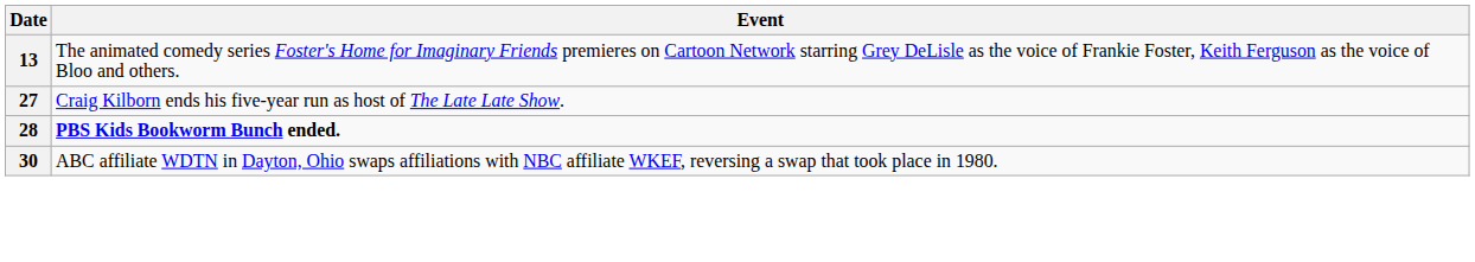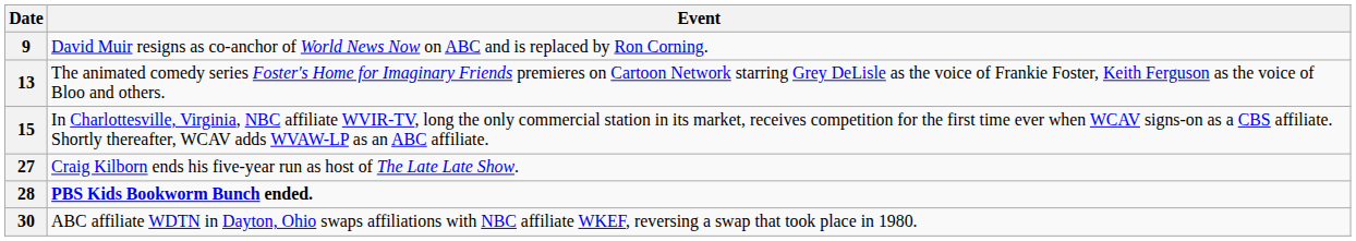 <table class="wikitable">
 <tr>
 <th>Date</th>
 <th>Event</th>
 </tr>
 <tr>
+<th>9</th>
+<td><a href='#'>David Muir</a> resigns as co-anchor of <em><a href='#'>World News Now</a></em> on <a href='#'>ABC</a> and is replaced by <a href='#'>Ron Corning</a>.</td>
+</tr>
+<tr>
 <th>13</th>
 <td>The animated comedy series <em><a href='#'>Foster's Home for Imaginary Friends</a></em> premieres on <a href='#'>Cartoon Network</a> starring <a href='#'>Grey DeLisle</a> as the voice of Frankie Foster, <a href='#'>Keith Ferguson</a> as the voice of Bloo and others.</td>
+</tr>
+<tr>
+<th>15</th>
+<td>In <a href='#'>Charlottesville, Virginia</a>, <a href='#'>NBC</a> affiliate <a href='#'>WVIR-TV</a>, long the only commercial station in its market, receives competition for the first time ever when <a href='#'>WCAV</a> signs-on as a <a href='#'>CBS</a> affiliate. Shortly thereafter, WCAV adds <a href='#'>WVAW-LP</a> as an <a href='#'>ABC</a> affiliate.</td>
 </tr>
 <tr>
 <th>27</th>
 <td><a href='#'>Craig Kilborn</a> ends his five-year run as host of <em><a href='#'>The Late Late Show</a></em>.</td>
 </tr>
 <tr>
 <th>28</th>
 <td><strong><a href='#'>PBS Kids Bookworm Bunch</a> ended.</strong></td>
 </tr>
 <tr>
 <th>30</th>
 <td>ABC affiliate <a href='#'>WDTN</a> in <a href='#'>Dayton, Ohio</a> swaps affiliations with <a href='#'>NBC</a> affiliate <a href='#'>WKEF</a>, reversing a swap that took place in 1980.</td>
 </tr>
 </table>
